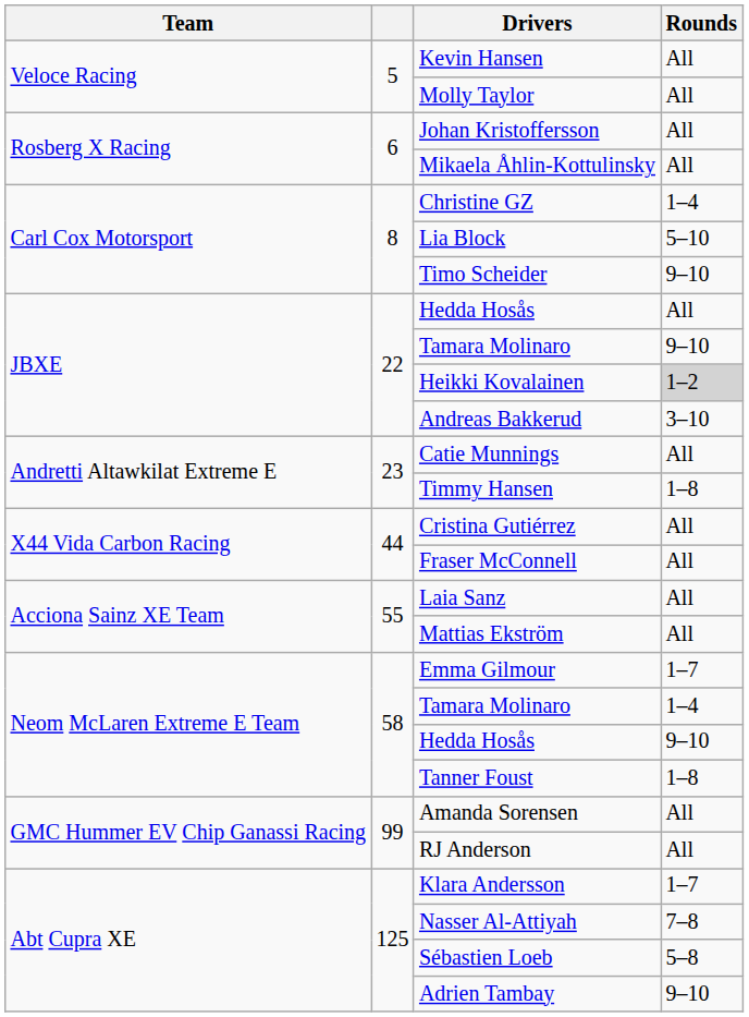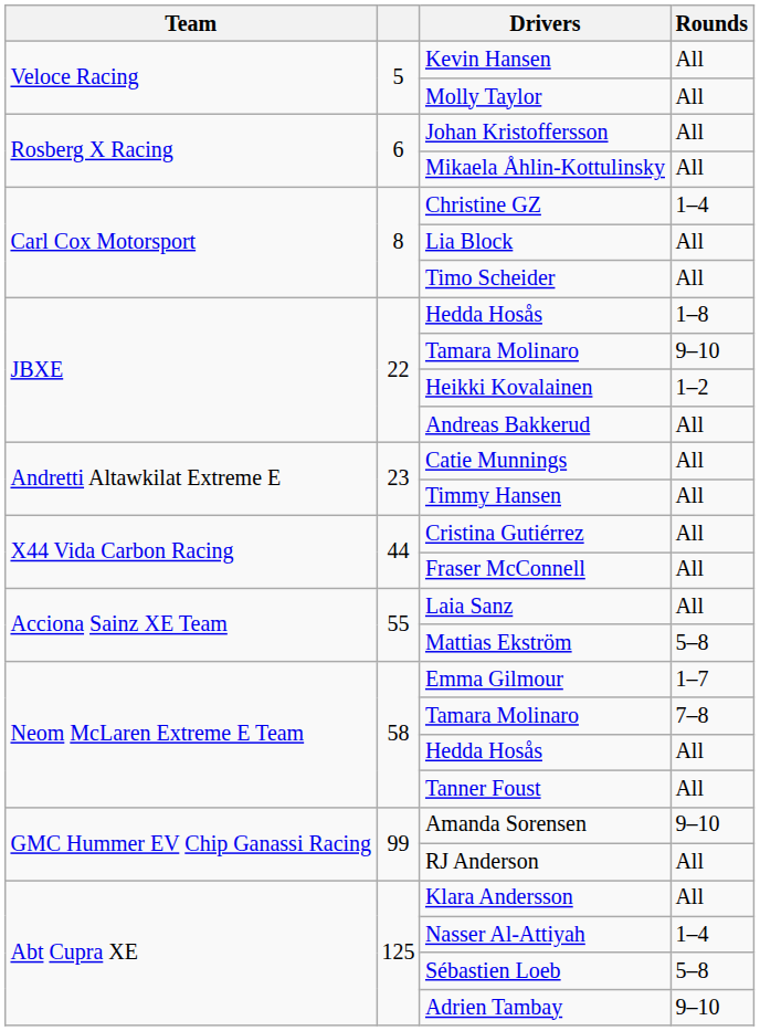 <table class="wikitable" style="font-size: 85%">
 <tr>
 <th>Team</th>
 <th></th>
 <th>Drivers</th>
 <th>Rounds</th>
 </tr>
 <tr>
 <td rowspan="2"> <a href='#'>Veloce Racing</a></td>
 <td rowspan=2 align=center>5</td>
 <td> <a href='#'>Kevin Hansen</a></td>
 <td>All</td>
 </tr>
 <tr>
 <td> <a href='#'>Molly Taylor</a></td>
 <td>All</td>
 </tr>
 <tr>
 <td rowspan=2> <a href='#'>Rosberg X Racing</a></td>
 <td rowspan=2 align=center>6</td>
 <td> <a href='#'>Johan Kristoffersson</a></td>
 <td>All</td>
 </tr>
 <tr>
 <td> <a href='#'>Mikaela Åhlin-Kottulinsky</a></td>
 <td>All</td>
 </tr>
 <tr>
 <td rowspan="3"> <a href='#'>Carl Cox Motorsport</a></td>
 <td rowspan=3 align=center>8</td>
 <td> <a href='#'>Christine GZ</a></td>
 <td>1–4</td>
 </tr>
 <tr>
 <td> <a href='#'>Lia Block</a></td>
-<td>5–10</td>
+<td>All</td>
 </tr>
 <tr>
 <td> <a href='#'>Timo Scheider</a></td>
-<td>9–10</td>
+<td>All</td>
 </tr>
 <tr>
 <td rowspan="4"> <a href='#'>JBXE</a></td>
 <td rowspan="4" align="center">22</td>
 <td> <a href='#'>Hedda Hosås</a></td>
-<td>All</td>
+<td>1–8</td>
 </tr>
 <tr>
 <td> <a href='#'>Tamara Molinaro</a></td>
 <td>9–10</td>
 </tr>
 <tr>
 <td> <a href='#'>Heikki Kovalainen</a></td>
-<td style="background: lightgrey;">1–2</td>
+<td>1–2</td>
 </tr>
 <tr>
 <td> <a href='#'>Andreas Bakkerud</a></td>
-<td>3–10</td>
+<td>All</td>
 </tr>
 <tr>
 <td rowspan="2"> <a href='#'>Andretti</a> Altawkilat Extreme E</td>
 <td rowspan=2 align=center>23</td>
 <td> <a href='#'>Catie Munnings</a></td>
 <td>All</td>
 </tr>
 <tr>
 <td> <a href='#'>Timmy Hansen</a></td>
-<td>1–8</td>
+<td>All</td>
 </tr>
 <tr>
 <td rowspan="2"> <a href='#'>X44 Vida Carbon Racing</a></td>
 <td rowspan=2 align=center>44</td>
 <td> <a href='#'>Cristina Gutiérrez</a></td>
 <td>All</td>
 </tr>
 <tr>
 <td> <a href='#'>Fraser McConnell</a></td>
 <td>All</td>
 </tr>
 <tr>
 <td rowspan="2"> <a href='#'>Acciona</a>  <a href='#'>Sainz XE Team</a></td>
 <td rowspan=2 align=center>55</td>
 <td> <a href='#'>Laia Sanz</a></td>
 <td>All</td>
 </tr>
 <tr>
 <td> <a href='#'>Mattias Ekström</a></td>
-<td>All</td>
+<td>5–8</td>
 </tr>
 <tr>
 <td rowspan="4"> <a href='#'>Neom</a> <a href='#'>McLaren Extreme E Team</a></td>
 <td rowspan="4" align="center">58</td>
 <td> <a href='#'>Emma Gilmour</a></td>
 <td>1–7</td>
 </tr>
 <tr>
 <td> <a href='#'>Tamara Molinaro</a></td>
-<td>1–4</td>
+<td>7–8</td>
 </tr>
 <tr>
 <td> <a href='#'>Hedda Hosås</a></td>
-<td>9–10</td>
+<td>All</td>
 </tr>
 <tr>
 <td> <a href='#'>Tanner Foust</a></td>
-<td>1–8</td>
+<td>All</td>
 </tr>
 <tr>
 <td rowspan="2"> <a href='#'>GMC Hummer EV</a> <a href='#'>Chip Ganassi Racing</a></td>
 <td rowspan=2 align=center>99</td>
 <td> Amanda Sorensen</td>
-<td>All</td>
+<td>9–10</td>
 </tr>
 <tr>
 <td> RJ Anderson</td>
 <td>All</td>
 </tr>
 <tr>
 <td rowspan="4"> <a href='#'>Abt</a> <a href='#'>Cupra</a> XE</td>
 <td rowspan=4 align=center>125</td>
 <td> <a href='#'>Klara Andersson</a></td>
-<td>1–7</td>
+<td>All</td>
 </tr>
 <tr>
 <td> <a href='#'>Nasser Al-Attiyah</a></td>
-<td>7–8</td>
+<td>1–4</td>
 </tr>
 <tr>
 <td> <a href='#'>Sébastien Loeb</a></td>
 <td>5–8</td>
 </tr>
 <tr>
 <td> <a href='#'>Adrien Tambay</a></td>
 <td>9–10</td>
 </tr>
 </table>
